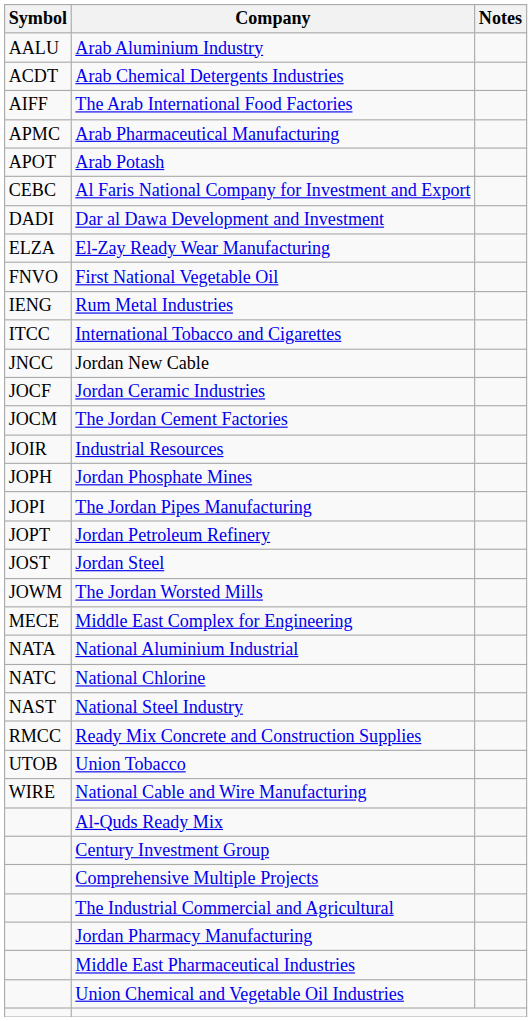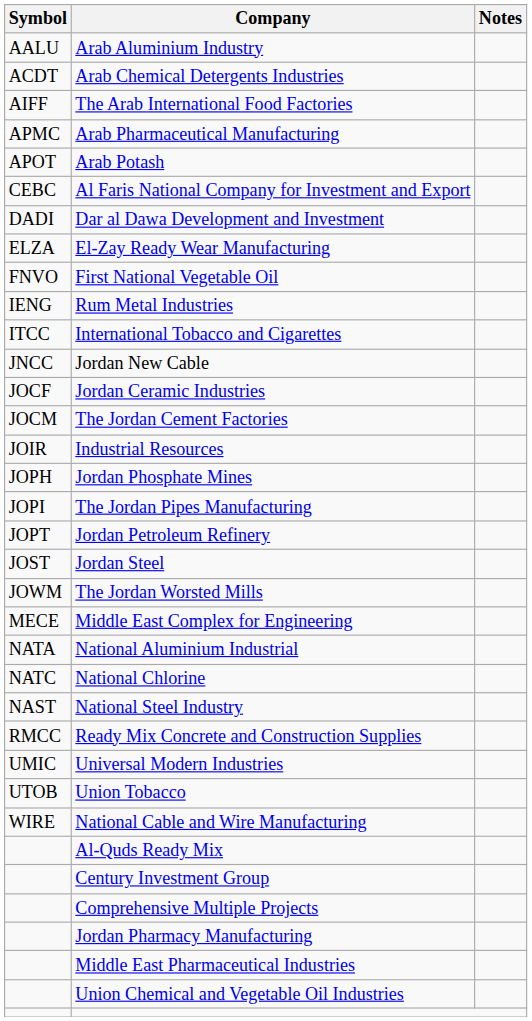 <table class="wikitable">
 <tr>
 <th>Symbol</th>
 <th>Company</th>
 <th>Notes</th>
 </tr>
 <tr>
 <td>AALU</td>
 <td><a href='#'>Arab Aluminium Industry</a></td>
 <td></td>
 </tr>
 <tr>
 <td>ACDT</td>
 <td><a href='#'>Arab Chemical Detergents Industries</a></td>
 <td></td>
 </tr>
 <tr>
 <td>AIFF</td>
 <td><a href='#'>The Arab International Food Factories</a></td>
 <td></td>
 </tr>
 <tr>
 <td>APMC</td>
 <td><a href='#'>Arab Pharmaceutical Manufacturing</a></td>
 <td></td>
 </tr>
 <tr>
 <td>APOT</td>
 <td><a href='#'>Arab Potash</a></td>
 <td></td>
 </tr>
 <tr>
 <td>CEBC</td>
 <td><a href='#'>Al Faris National Company for Investment and Export</a></td>
 <td></td>
 </tr>
 <tr>
 <td>DADI</td>
 <td><a href='#'>Dar al Dawa Development and Investment</a></td>
 <td></td>
 </tr>
 <tr>
 <td>ELZA</td>
 <td><a href='#'>El-Zay Ready Wear Manufacturing</a></td>
 <td></td>
 </tr>
 <tr>
 <td>FNVO</td>
 <td><a href='#'>First National Vegetable Oil</a></td>
 <td></td>
 </tr>
 <tr>
 <td>IENG</td>
 <td><a href='#'>Rum Metal Industries</a></td>
 <td></td>
 </tr>
 <tr>
 <td>ITCC</td>
 <td><a href='#'>International Tobacco and Cigarettes</a></td>
 <td></td>
 </tr>
 <tr>
 <td>JNCC</td>
 <td>Jordan New Cable</td>
 <td></td>
 </tr>
 <tr>
 <td>JOCF</td>
 <td><a href='#'>Jordan Ceramic Industries</a></td>
 <td></td>
 </tr>
 <tr>
 <td>JOCM</td>
 <td><a href='#'>The Jordan Cement Factories</a></td>
 <td></td>
 </tr>
 <tr>
 <td>JOIR</td>
 <td><a href='#'>Industrial Resources</a></td>
 <td></td>
 </tr>
 <tr>
 <td>JOPH</td>
 <td><a href='#'>Jordan Phosphate Mines</a></td>
 <td></td>
 </tr>
 <tr>
 <td>JOPI</td>
 <td><a href='#'>The Jordan Pipes Manufacturing</a></td>
 <td></td>
 </tr>
 <tr>
 <td>JOPT</td>
 <td><a href='#'>Jordan Petroleum Refinery</a></td>
 <td></td>
 </tr>
 <tr>
 <td>JOST</td>
 <td><a href='#'>Jordan Steel</a></td>
 <td></td>
 </tr>
 <tr>
 <td>JOWM</td>
 <td><a href='#'>The Jordan Worsted Mills</a></td>
 <td></td>
 </tr>
 <tr>
 <td>MECE</td>
 <td><a href='#'>Middle East Complex for Engineering</a></td>
 <td></td>
 </tr>
 <tr>
 <td>NATA</td>
 <td><a href='#'>National Aluminium Industrial</a></td>
 <td></td>
 </tr>
 <tr>
 <td>NATC</td>
 <td><a href='#'>National Chlorine</a></td>
 <td></td>
 </tr>
 <tr>
 <td>NAST</td>
 <td><a href='#'>National Steel Industry</a></td>
 <td></td>
 </tr>
 <tr>
 <td>RMCC</td>
 <td><a href='#'>Ready Mix Concrete and Construction Supplies</a></td>
 <td></td>
 </tr>
 <tr>
+<td>UMIC</td>
+<td><a href='#'>Universal Modern Industries</a></td>
+<td></td>
+</tr>
+<tr>
 <td>UTOB</td>
 <td><a href='#'>Union Tobacco</a></td>
 <td></td>
 </tr>
 <tr>
 <td>WIRE</td>
 <td><a href='#'>National Cable and Wire Manufacturing</a></td>
 <td></td>
 </tr>
 <tr>
 <td></td>
 <td><a href='#'>Al-Quds Ready Mix</a></td>
 <td></td>
 </tr>
 <tr>
 <td></td>
 <td><a href='#'>Century Investment Group</a></td>
 <td></td>
 </tr>
 <tr>
 <td></td>
 <td><a href='#'>Comprehensive Multiple Projects</a></td>
 <td></td>
 </tr>
 <tr>
 <td></td>
-<td><a href='#'>The Industrial Commercial and Agricultural</a></td>
-<td></td>
-</tr>
-<tr>
-<td></td>
 <td><a href='#'>Jordan Pharmacy Manufacturing</a></td>
 <td></td>
 </tr>
 <tr>
 <td></td>
 <td><a href='#'>Middle East Pharmaceutical Industries</a></td>
 <td></td>
 </tr>
 <tr>
 <td></td>
 <td><a href='#'>Union Chemical and Vegetable Oil Industries</a></td>
 <td></td>
 </tr>
 <tr>
 <td></td>
 </tr>
 </table>
